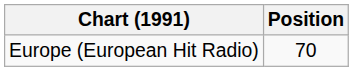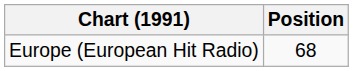 <table class="wikitable">
 <tr>
 <th>Chart (1991)</th>
 <th>Position</th>
 </tr>
 <tr>
 <td>Europe (European Hit Radio)</td>
-<td align="center">70</td>
+<td align="center">68</td>
 </tr>
 </table>
